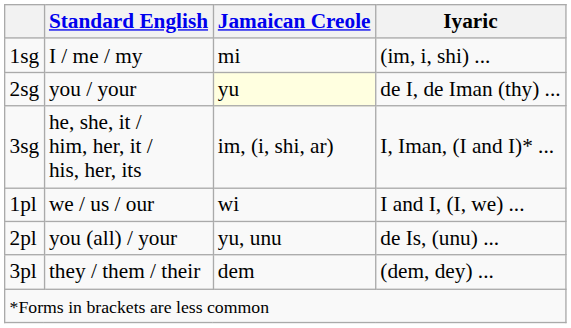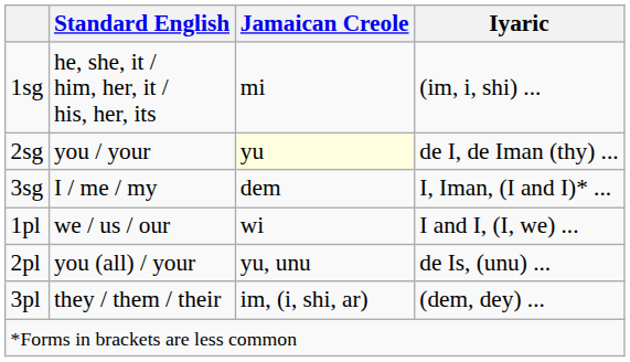 <table class="wikitable">
 <tr>
 <th></th>
 <th><a href='#'>Standard English</a></th>
 <th><a href='#'>Jamaican Creole</a></th>
 <th>Iyaric</th>
 </tr>
 <tr>
 <td>1sg</td>
-<td>I / me / my</td>
+<td>he, she, it /<br>him, her, it /<br>his, her, its</td>
 <td>mi</td>
 <td>(im, i, shi) ...</td>
 </tr>
 <tr>
 <td>2sg</td>
 <td>you / your</td>
 <td style="background: lightyellow;">yu</td>
 <td>de I, de Iman (thy) ...</td>
 </tr>
 <tr>
 <td>3sg</td>
-<td>he, she, it /<br>him, her, it /<br>his, her, its</td>
-<td>im, (i, shi, ar)</td>
+<td>I / me / my</td>
+<td>dem</td>
 <td>I, Iman, (I and I)* ...</td>
 </tr>
 <tr>
 <td>1pl</td>
 <td>we / us / our</td>
 <td>wi</td>
 <td>I and I, (I, we) ...</td>
 </tr>
 <tr>
 <td>2pl</td>
 <td>you (all) / your</td>
 <td>yu, unu</td>
 <td>de Is, (unu) ...</td>
 </tr>
 <tr>
 <td>3pl</td>
 <td>they / them / their</td>
-<td>dem</td>
+<td>im, (i, shi, ar)</td>
 <td>(dem, dey) ...</td>
 </tr>
 <tr>
 <td colspan="4"><small>*Forms in brackets are less common</small></td>
 </tr>
 </table>
